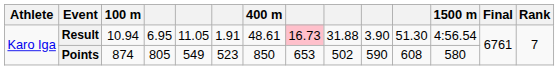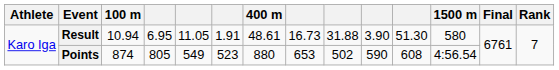 <table class="wikitable" style="font-size:90%;text-align:center">
 <tr>
 <th>Athlete</th>
 <th>Event</th>
 <th>100 m</th>
 <th></th>
 <th></th>
 <th></th>
 <th>400 m</th>
 <th></th>
 <th></th>
 <th></th>
 <th></th>
 <th>1500 m</th>
 <th>Final</th>
 <th>Rank</th>
 </tr>
 <tr>
 <td rowspan="2" style="text-align:left;"><a href='#'>Karo Iga</a></td>
 <th style="font-size:95%">Result</th>
 <td>10.94</td>
 <td>6.95</td>
 <td>11.05</td>
 <td>1.91</td>
 <td>48.61</td>
-<td style="background: pink;">16.73</td>
+<td>16.73</td>
 <td>31.88</td>
 <td>3.90</td>
 <td>51.30</td>
-<td>4:56.54</td>
+<td>580</td>
 <td rowspan="2">6761</td>
 <td rowspan="2">7</td>
 </tr>
 <tr>
 <th style="font-size:95%">Points</th>
 <td>874</td>
 <td>805</td>
 <td>549</td>
 <td>523</td>
-<td>850</td>
+<td>880</td>
 <td>653</td>
 <td>502</td>
 <td>590</td>
 <td>608</td>
-<td>580</td>
+<td>4:56.54</td>
 </tr>
 </table>
